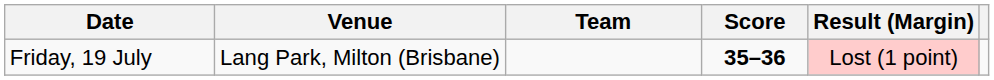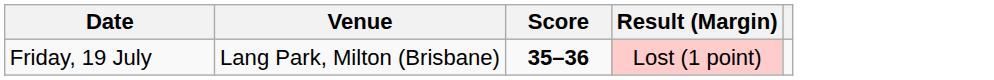 <table class="wikitable">
 <tr>
 <th width=145>Date</th>
 <th>Venue</th>
-<th width=135>Team</th>
 <th width=70>Score</th>
 <th>Result (Margin)</th>
 <th></th>
 </tr>
 <tr>
 <td>Friday, 19 July</td>
 <td>Lang Park, Milton (Brisbane)</td>
-<td></td>
 <td align=center><strong>35–36</strong></td>
 <td align=center bgcolor=#FFCCCC>Lost (1 point)</td>
 <td align=center></td>
 </tr>
 </table>
